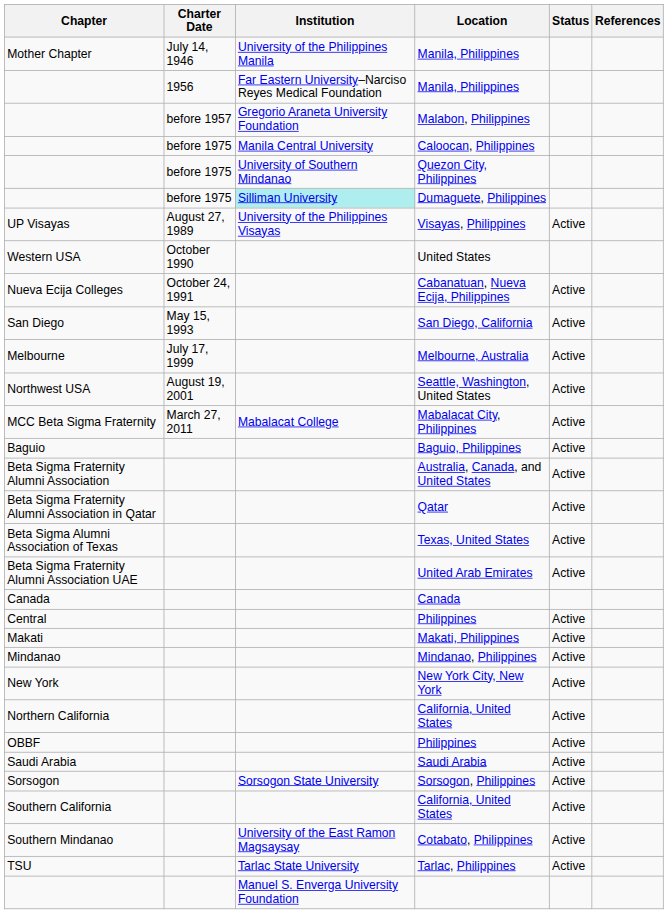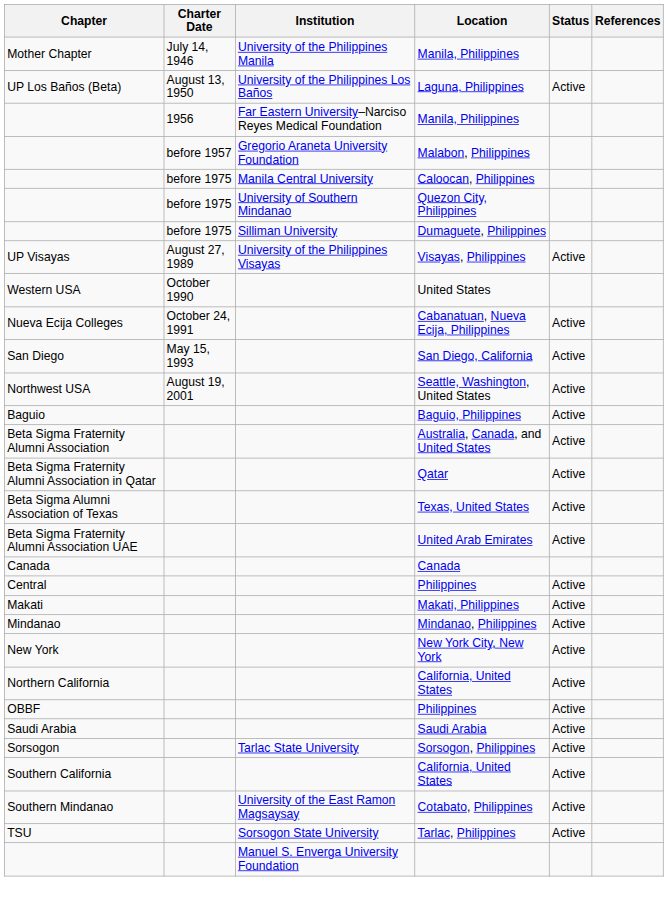 <table class="wikitable">
 <tr>
 <th><strong>Chapter</strong></th>
 <th>Charter Date</th>
 <th>Institution</th>
 <th>Location</th>
 <th>Status</th>
 <th>References</th>
 </tr>
 <tr>
 <td>Mother Chapter</td>
 <td>July 14, 1946</td>
 <td><a href='#'>University of the Philippines Manila</a></td>
 <td><a href='#'>Manila, Philippines</a></td>
 <td></td>
+<td></td>
+</tr>
+<tr>
+<td>UP Los Baños (Beta)</td>
+<td>August 13, 1950</td>
+<td><a href='#'>University of the Philippines Los Baños</a></td>
+<td><a href='#'>Laguna, Philippines</a></td>
+<td>Active</td>
 <td></td>
 </tr>
 <tr>
 <td></td>
 <td>1956</td>
 <td><a href='#'>Far Eastern University</a>–Narciso Reyes Medical Foundation</td>
 <td><a href='#'>Manila, Philippines</a></td>
 <td></td>
 <td></td>
 </tr>
 <tr>
 <td></td>
 <td>before 1957</td>
 <td><a href='#'>Gregorio Araneta University Foundation</a></td>
 <td><a href='#'>Malabon</a>, <a href='#'>Philippines</a></td>
 <td></td>
 <td></td>
 </tr>
 <tr>
 <td></td>
 <td>before 1975</td>
 <td><a href='#'>Manila Central University</a></td>
 <td><a href='#'>Caloocan</a>, <a href='#'>Philippines</a></td>
 <td></td>
 <td></td>
 </tr>
 <tr>
 <td></td>
 <td>before 1975</td>
 <td><a href='#'>University of Southern Mindanao</a></td>
 <td><a href='#'>Quezon City, Philippines</a></td>
 <td></td>
 <td></td>
 </tr>
 <tr>
 <td></td>
 <td>before 1975</td>
-<td style="background: paleturquoise;"><a href='#'>Silliman University</a></td>
+<td><a href='#'>Silliman University</a></td>
 <td><a href='#'>Dumaguete</a>, <a href='#'>Philippines</a></td>
 <td></td>
 <td></td>
 </tr>
 <tr>
 <td>UP Visayas</td>
 <td>August 27, 1989</td>
 <td><a href='#'>University of the Philippines Visayas</a></td>
 <td><a href='#'>Visayas</a>, <a href='#'>Philippines</a></td>
 <td>Active</td>
 <td></td>
 </tr>
 <tr>
 <td>Western USA</td>
 <td>October 1990</td>
 <td></td>
 <td>United States</td>
 <td></td>
 <td></td>
 </tr>
 <tr>
 <td>Nueva Ecija Colleges</td>
 <td>October 24, 1991</td>
 <td></td>
 <td><a href='#'>Cabanatuan</a>, <a href='#'>Nueva Ecija, Philippines</a></td>
 <td>Active</td>
 <td></td>
 </tr>
 <tr>
 <td>San Diego</td>
 <td>May 15, 1993</td>
 <td></td>
 <td><a href='#'>San Diego, California</a></td>
 <td>Active</td>
 <td></td>
 </tr>
 <tr>
-<td>Melbourne</td>
-<td>July 17, 1999</td>
-<td></td>
-<td><a href='#'>Melbourne, Australia</a></td>
-<td>Active</td>
-<td></td>
-</tr>
-<tr>
 <td>Northwest USA</td>
 <td>August 19, 2001</td>
 <td></td>
 <td><a href='#'>Seattle, Washington</a>, United States</td>
-<td>Active</td>
-<td></td>
-</tr>
-<tr>
-<td>MCC Beta Sigma Fraternity</td>
-<td>March 27, 2011</td>
-<td><a href='#'>Mabalacat College</a></td>
-<td><a href='#'>Mabalacat City</a>, <a href='#'>Philippines</a></td>
 <td>Active</td>
 <td></td>
 </tr>
 <tr>
 <td>Baguio</td>
 <td></td>
 <td></td>
 <td><a href='#'>Baguio, Philippines</a></td>
 <td>Active</td>
 <td></td>
 </tr>
 <tr>
 <td>Beta Sigma Fraternity Alumni Association</td>
 <td></td>
 <td></td>
 <td><a href='#'>Australia</a>, <a href='#'>Canada</a>, and <a href='#'>United States</a></td>
 <td>Active</td>
 <td></td>
 </tr>
 <tr>
 <td>Beta Sigma Fraternity Alumni Association in Qatar</td>
 <td></td>
 <td></td>
 <td><a href='#'>Qatar</a></td>
 <td>Active</td>
 <td></td>
 </tr>
 <tr>
 <td>Beta Sigma Alumni Association of Texas</td>
 <td></td>
 <td></td>
 <td><a href='#'>Texas, United States</a></td>
 <td>Active</td>
 <td></td>
 </tr>
 <tr>
 <td>Beta Sigma Fraternity Alumni Association UAE</td>
 <td></td>
 <td></td>
 <td><a href='#'>United Arab Emirates</a></td>
 <td>Active</td>
 <td></td>
 </tr>
 <tr>
 <td>Canada</td>
 <td></td>
 <td></td>
 <td><a href='#'>Canada</a></td>
 <td></td>
 <td></td>
 </tr>
 <tr>
 <td>Central</td>
 <td></td>
 <td></td>
 <td><a href='#'>Philippines</a></td>
 <td>Active</td>
 <td></td>
 </tr>
 <tr>
 <td>Makati</td>
 <td></td>
 <td></td>
 <td><a href='#'>Makati, Philippines</a></td>
 <td>Active</td>
 <td></td>
 </tr>
 <tr>
 <td>Mindanao</td>
 <td></td>
 <td></td>
 <td><a href='#'>Mindanao</a>, <a href='#'>Philippines</a></td>
 <td>Active</td>
 <td></td>
 </tr>
 <tr>
 <td>New York</td>
 <td></td>
 <td></td>
 <td><a href='#'>New York City, New York</a></td>
 <td>Active</td>
 <td></td>
 </tr>
 <tr>
 <td>Northern California</td>
 <td></td>
 <td></td>
 <td><a href='#'>California, United States</a></td>
 <td>Active</td>
 <td></td>
 </tr>
 <tr>
 <td>OBBF</td>
 <td></td>
 <td></td>
 <td><a href='#'>Philippines</a></td>
 <td>Active</td>
 <td></td>
 </tr>
 <tr>
 <td>Saudi Arabia</td>
 <td></td>
 <td></td>
 <td><a href='#'>Saudi Arabia</a></td>
 <td>Active</td>
 <td></td>
 </tr>
 <tr>
 <td>Sorsogon</td>
 <td></td>
-<td><a href='#'>Sorsogon State University</a></td>
+<td><a href='#'>Tarlac State University</a></td>
 <td><a href='#'>Sorsogon</a>, <a href='#'>Philippines</a></td>
 <td>Active</td>
 <td></td>
 </tr>
 <tr>
 <td>Southern California</td>
 <td></td>
 <td></td>
 <td><a href='#'>California, United States</a></td>
 <td>Active</td>
 <td></td>
 </tr>
 <tr>
 <td>Southern Mindanao</td>
 <td></td>
 <td><a href='#'>University of the East Ramon Magsaysay</a></td>
 <td><a href='#'>Cotabato</a>, <a href='#'>Philippines</a></td>
 <td>Active</td>
 <td></td>
 </tr>
 <tr>
 <td>TSU</td>
 <td></td>
-<td><a href='#'>Tarlac State University</a></td>
+<td><a href='#'>Sorsogon State University</a></td>
 <td><a href='#'>Tarlac</a>, <a href='#'>Philippines</a></td>
 <td>Active</td>
 <td></td>
 </tr>
 <tr>
 <td></td>
 <td></td>
 <td><a href='#'>Manuel S. Enverga University Foundation</a></td>
 <td></td>
 <td></td>
 <td></td>
 </tr>
 </table>
